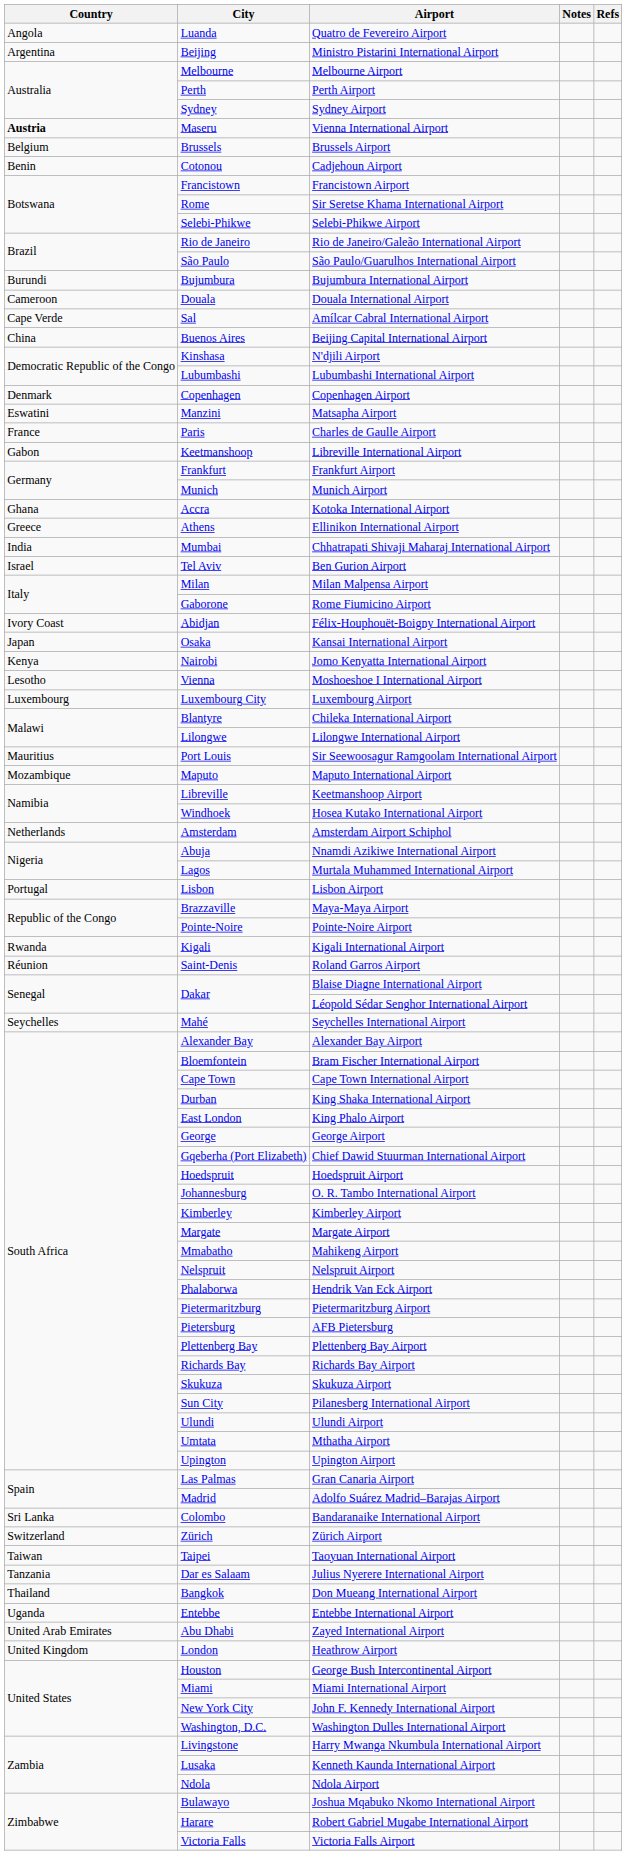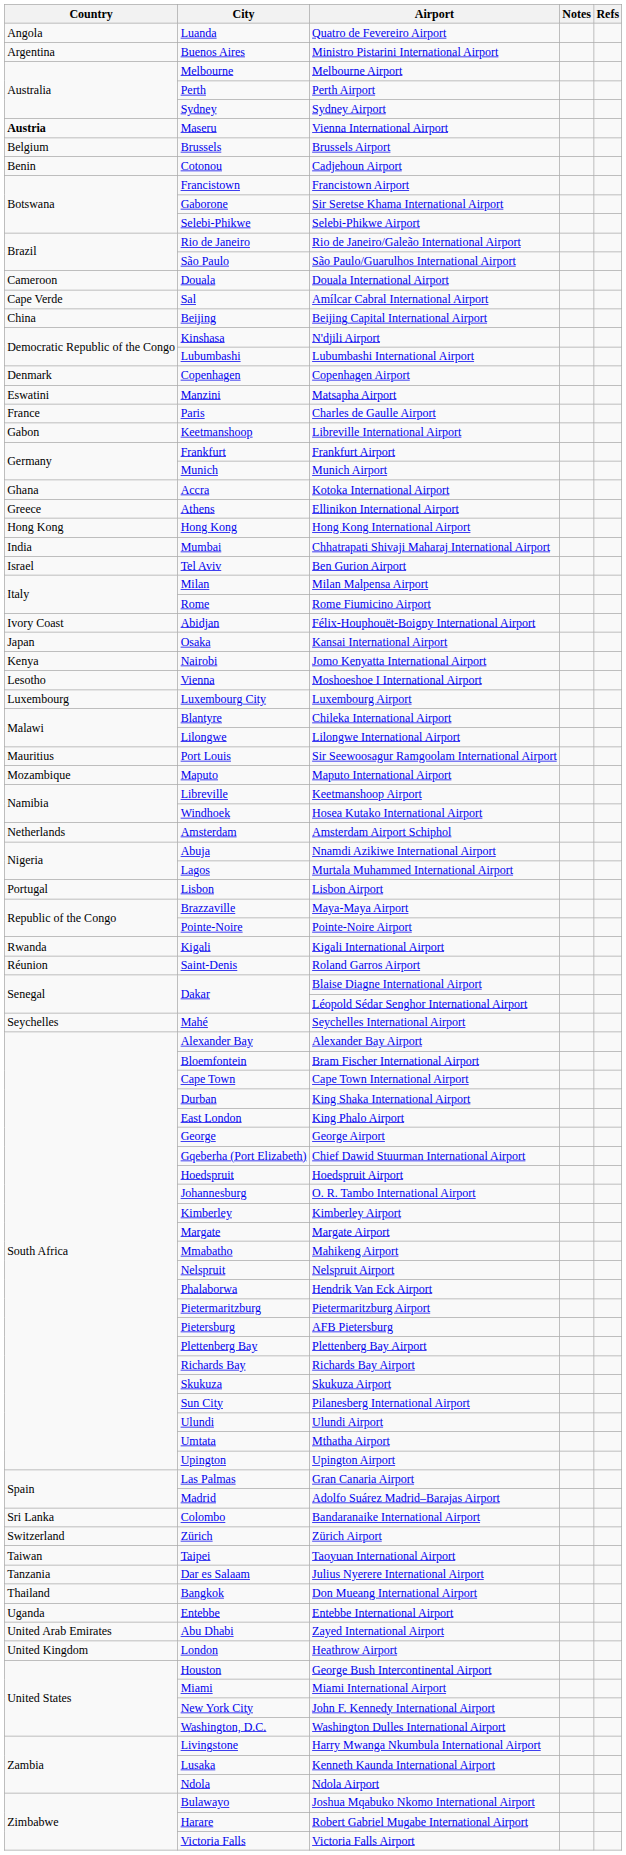 <table class="sortable wikitable">
 <tr>
 <th>Country</th>
 <th>City</th>
 <th>Airport</th>
 <th>Notes</th>
 <th class="unsortable">Refs</th>
 </tr>
 <tr>
 <td>Angola</td>
 <td><a href='#'>Luanda</a></td>
 <td><a href='#'>Quatro de Fevereiro Airport</a></td>
 <td></td>
 <td align=center></td>
 </tr>
 <tr>
 <td>Argentina</td>
-<td><a href='#'>Beijing</a></td>
+<td><a href='#'>Buenos Aires</a></td>
 <td><a href='#'>Ministro Pistarini International Airport</a></td>
 <td></td>
 <td align=center></td>
 </tr>
 <tr>
 <td rowspan="3">Australia</td>
 <td><a href='#'>Melbourne</a></td>
 <td><a href='#'>Melbourne Airport</a></td>
 <td></td>
 <td align=center></td>
 </tr>
 <tr>
 <td><a href='#'>Perth</a></td>
 <td><a href='#'>Perth Airport</a></td>
 <td></td>
 <td align=center></td>
 </tr>
 <tr>
 <td><a href='#'>Sydney</a></td>
 <td><a href='#'>Sydney Airport</a></td>
 <td></td>
 <td align=center></td>
 </tr>
 <tr>
 <td><strong>Austria</strong></td>
 <td><a href='#'>Maseru</a></td>
 <td><a href='#'>Vienna International Airport</a></td>
 <td></td>
 <td align=center></td>
 </tr>
 <tr>
 <td>Belgium</td>
 <td><a href='#'>Brussels</a></td>
 <td><a href='#'>Brussels Airport</a></td>
 <td></td>
 <td align=center></td>
 </tr>
 <tr>
 <td>Benin</td>
 <td><a href='#'>Cotonou</a></td>
 <td><a href='#'>Cadjehoun Airport</a></td>
 <td></td>
 <td align=center></td>
 </tr>
 <tr>
 <td rowspan="3">Botswana</td>
 <td><a href='#'>Francistown</a></td>
 <td><a href='#'>Francistown Airport</a></td>
 <td></td>
 <td align=center></td>
 </tr>
 <tr>
-<td><a href='#'>Rome</a></td>
+<td><a href='#'>Gaborone</a></td>
 <td><a href='#'>Sir Seretse Khama International Airport</a></td>
 <td></td>
 <td align=center></td>
 </tr>
 <tr>
 <td><a href='#'>Selebi-Phikwe</a></td>
 <td><a href='#'>Selebi-Phikwe Airport</a></td>
 <td></td>
 <td align=center></td>
 </tr>
 <tr>
 <td rowspan="2">Brazil</td>
 <td><a href='#'>Rio de Janeiro</a></td>
 <td><a href='#'>Rio de Janeiro/Galeão International Airport</a></td>
 <td></td>
 <td align=center></td>
 </tr>
 <tr>
 <td><a href='#'>São Paulo</a></td>
 <td><a href='#'>São Paulo/Guarulhos International Airport</a></td>
 <td align=center></td>
 <td align=center></td>
 </tr>
 <tr>
-<td>Burundi</td>
-<td><a href='#'>Bujumbura</a></td>
-<td><a href='#'>Bujumbura International Airport</a></td>
-<td></td>
-<td align=center></td>
-</tr>
-<tr>
 <td>Cameroon</td>
 <td><a href='#'>Douala</a></td>
 <td><a href='#'>Douala International Airport</a></td>
 <td></td>
 <td align=center></td>
 </tr>
 <tr>
 <td>Cape Verde</td>
 <td><a href='#'>Sal</a></td>
 <td><a href='#'>Amílcar Cabral International Airport</a></td>
 <td></td>
 <td align=center></td>
 </tr>
 <tr>
 <td>China</td>
-<td><a href='#'>Buenos Aires</a></td>
+<td><a href='#'>Beijing</a></td>
 <td><a href='#'>Beijing Capital International Airport</a></td>
 <td></td>
 <td align=center></td>
 </tr>
 <tr>
 <td rowspan="2">Democratic Republic of the Congo</td>
 <td><a href='#'>Kinshasa</a></td>
 <td><a href='#'>N'djili Airport</a></td>
 <td></td>
 <td align=center></td>
 </tr>
 <tr>
 <td><a href='#'>Lubumbashi</a></td>
 <td><a href='#'>Lubumbashi International Airport</a></td>
 <td align=center></td>
 <td align=center></td>
 </tr>
 <tr>
 <td>Denmark</td>
 <td><a href='#'>Copenhagen</a></td>
 <td><a href='#'>Copenhagen Airport</a></td>
 <td></td>
 <td align=center></td>
 </tr>
 <tr>
 <td>Eswatini</td>
 <td><a href='#'>Manzini</a></td>
 <td><a href='#'>Matsapha Airport</a></td>
 <td></td>
 <td align=center></td>
 </tr>
 <tr>
 <td>France</td>
 <td><a href='#'>Paris</a></td>
 <td><a href='#'>Charles de Gaulle Airport</a></td>
 <td></td>
 <td align=center></td>
 </tr>
 <tr>
 <td>Gabon</td>
 <td><a href='#'>Keetmanshoop</a></td>
 <td><a href='#'>Libreville International Airport</a></td>
 <td></td>
 <td align=center></td>
 </tr>
 <tr>
 <td rowspan="2">Germany</td>
 <td><a href='#'>Frankfurt</a></td>
 <td><a href='#'>Frankfurt Airport</a></td>
 <td></td>
 <td align=center></td>
 </tr>
 <tr>
 <td><a href='#'>Munich</a></td>
 <td><a href='#'>Munich Airport</a></td>
 <td></td>
 <td align=center></td>
 </tr>
 <tr>
 <td>Ghana</td>
 <td><a href='#'>Accra</a></td>
 <td><a href='#'>Kotoka International Airport</a></td>
 <td></td>
 <td align=center></td>
 </tr>
 <tr>
 <td>Greece</td>
 <td><a href='#'>Athens</a></td>
 <td><a href='#'>Ellinikon International Airport</a></td>
 <td></td>
 <td align=center></td>
 </tr>
 <tr>
+<td>Hong Kong</td>
+<td><a href='#'>Hong Kong</a></td>
+<td><a href='#'>Hong Kong International Airport</a></td>
+<td></td>
+<td align=center></td>
+</tr>
+<tr>
 <td>India</td>
 <td><a href='#'>Mumbai</a></td>
 <td><a href='#'>Chhatrapati Shivaji Maharaj International Airport</a></td>
 <td></td>
 <td align=center></td>
 </tr>
 <tr>
 <td>Israel</td>
 <td><a href='#'>Tel Aviv</a></td>
 <td><a href='#'>Ben Gurion Airport</a></td>
 <td></td>
 <td align=center></td>
 </tr>
 <tr>
 <td rowspan="2">Italy</td>
 <td><a href='#'>Milan</a></td>
 <td><a href='#'>Milan Malpensa Airport</a></td>
 <td></td>
 <td align=center></td>
 </tr>
 <tr>
-<td><a href='#'>Gaborone</a></td>
+<td><a href='#'>Rome</a></td>
 <td><a href='#'>Rome Fiumicino Airport</a></td>
 <td></td>
 <td align=center></td>
 </tr>
 <tr>
 <td>Ivory Coast</td>
 <td><a href='#'>Abidjan</a></td>
 <td><a href='#'>Félix-Houphouët-Boigny International Airport</a></td>
 <td></td>
 <td align=center></td>
 </tr>
 <tr>
 <td>Japan</td>
 <td><a href='#'>Osaka</a></td>
 <td><a href='#'>Kansai International Airport</a></td>
 <td></td>
 <td align=center></td>
 </tr>
 <tr>
 <td>Kenya</td>
 <td><a href='#'>Nairobi</a></td>
 <td><a href='#'>Jomo Kenyatta International Airport</a></td>
 <td></td>
 <td align=center></td>
 </tr>
 <tr>
 <td>Lesotho</td>
 <td><a href='#'>Vienna</a></td>
 <td><a href='#'>Moshoeshoe I International Airport</a></td>
 <td></td>
 <td align=center></td>
 </tr>
 <tr>
 <td>Luxembourg</td>
 <td><a href='#'>Luxembourg City</a></td>
 <td><a href='#'>Luxembourg Airport</a></td>
 <td></td>
 <td align=center></td>
 </tr>
 <tr>
 <td rowspan="2">Malawi</td>
 <td><a href='#'>Blantyre</a></td>
 <td><a href='#'>Chileka International Airport</a></td>
 <td></td>
 <td align=center></td>
 </tr>
 <tr>
 <td><a href='#'>Lilongwe</a></td>
 <td><a href='#'>Lilongwe International Airport</a></td>
 <td></td>
 <td align=center></td>
 </tr>
 <tr>
 <td>Mauritius</td>
 <td><a href='#'>Port Louis</a></td>
 <td><a href='#'>Sir Seewoosagur Ramgoolam International Airport</a></td>
 <td></td>
 <td align=center></td>
 </tr>
 <tr>
 <td>Mozambique</td>
 <td><a href='#'>Maputo</a></td>
 <td><a href='#'>Maputo International Airport</a></td>
 <td></td>
 <td align=center></td>
 </tr>
 <tr>
 <td rowspan="2">Namibia</td>
 <td><a href='#'>Libreville</a></td>
 <td><a href='#'>Keetmanshoop Airport</a></td>
 <td></td>
 <td align=center></td>
 </tr>
 <tr>
 <td><a href='#'>Windhoek</a></td>
 <td><a href='#'>Hosea Kutako International Airport</a></td>
 <td></td>
 <td align=center></td>
 </tr>
 <tr>
 <td>Netherlands</td>
 <td><a href='#'>Amsterdam</a></td>
 <td><a href='#'>Amsterdam Airport Schiphol</a></td>
 <td></td>
 <td align=center></td>
 </tr>
 <tr>
 <td rowspan="2">Nigeria</td>
 <td><a href='#'>Abuja</a></td>
 <td><a href='#'>Nnamdi Azikiwe International Airport</a></td>
 <td></td>
 <td align=center></td>
 </tr>
 <tr>
 <td><a href='#'>Lagos</a></td>
 <td><a href='#'>Murtala Muhammed International Airport</a></td>
 <td></td>
 <td align=center></td>
 </tr>
 <tr>
 <td>Portugal</td>
 <td><a href='#'>Lisbon</a></td>
 <td><a href='#'>Lisbon Airport</a></td>
 <td></td>
 <td align=center></td>
 </tr>
 <tr>
 <td rowspan="2">Republic of the Congo</td>
 <td><a href='#'>Brazzaville</a></td>
 <td><a href='#'>Maya-Maya Airport</a></td>
 <td></td>
 <td align=center></td>
 </tr>
 <tr>
 <td><a href='#'>Pointe-Noire</a></td>
 <td><a href='#'>Pointe-Noire Airport</a></td>
 <td></td>
 <td align=center></td>
 </tr>
 <tr>
 <td>Rwanda</td>
 <td><a href='#'>Kigali</a></td>
 <td><a href='#'>Kigali International Airport</a></td>
 <td></td>
 <td align=center></td>
 </tr>
 <tr>
 <td>Réunion</td>
 <td><a href='#'>Saint-Denis</a></td>
 <td><a href='#'>Roland Garros Airport</a></td>
 <td></td>
 <td align=center></td>
 </tr>
 <tr>
 <td rowspan="2">Senegal</td>
 <td rowspan="2"><a href='#'>Dakar</a></td>
 <td><a href='#'>Blaise Diagne International Airport</a></td>
 <td></td>
 <td align=center></td>
 </tr>
 <tr>
 <td><a href='#'>Léopold Sédar Senghor International Airport</a></td>
 <td></td>
 <td align=center></td>
 </tr>
 <tr>
 <td>Seychelles</td>
 <td><a href='#'>Mahé</a></td>
 <td><a href='#'>Seychelles International Airport</a></td>
 <td></td>
 <td align=center></td>
 </tr>
 <tr>
 <td rowspan="23">South Africa</td>
 <td><a href='#'>Alexander Bay</a></td>
 <td><a href='#'>Alexander Bay Airport</a></td>
 <td></td>
 <td align=center></td>
 </tr>
 <tr>
 <td><a href='#'>Bloemfontein</a></td>
 <td><a href='#'>Bram Fischer International Airport</a></td>
 <td></td>
 <td align=center></td>
 </tr>
 <tr>
 <td><a href='#'>Cape Town</a></td>
 <td><a href='#'>Cape Town International Airport</a></td>
 <td></td>
 <td align=center></td>
 </tr>
 <tr>
 <td><a href='#'>Durban</a></td>
 <td><a href='#'>King Shaka International Airport</a></td>
 <td></td>
 <td align=center></td>
 </tr>
 <tr>
 <td><a href='#'>East London</a></td>
 <td><a href='#'>King Phalo Airport</a></td>
 <td></td>
 <td align=center></td>
 </tr>
 <tr>
 <td><a href='#'>George</a></td>
 <td><a href='#'>George Airport</a></td>
 <td></td>
 <td align=center></td>
 </tr>
 <tr>
 <td><a href='#'>Gqeberha (Port Elizabeth)</a></td>
 <td><a href='#'>Chief Dawid Stuurman International Airport</a></td>
 <td></td>
 <td align=center></td>
 </tr>
 <tr>
 <td><a href='#'>Hoedspruit</a></td>
 <td><a href='#'>Hoedspruit Airport</a></td>
 <td></td>
 <td align=center></td>
 </tr>
 <tr>
 <td><a href='#'>Johannesburg</a></td>
 <td><a href='#'>O. R. Tambo International Airport</a></td>
 <td></td>
 <td align=center></td>
 </tr>
 <tr>
 <td><a href='#'>Kimberley</a></td>
 <td><a href='#'>Kimberley Airport</a></td>
 <td></td>
 <td align=center></td>
 </tr>
 <tr>
 <td><a href='#'>Margate</a></td>
 <td><a href='#'>Margate Airport</a></td>
 <td></td>
 <td align=center></td>
 </tr>
 <tr>
 <td><a href='#'>Mmabatho</a></td>
 <td><a href='#'>Mahikeng Airport</a></td>
 <td></td>
 <td align=center></td>
 </tr>
 <tr>
 <td><a href='#'>Nelspruit</a></td>
 <td><a href='#'>Nelspruit Airport</a></td>
 <td></td>
 <td align=center></td>
 </tr>
 <tr>
 <td><a href='#'>Phalaborwa</a></td>
 <td><a href='#'>Hendrik Van Eck Airport</a></td>
 <td></td>
 <td align=center></td>
 </tr>
 <tr>
 <td><a href='#'>Pietermaritzburg</a></td>
 <td><a href='#'>Pietermaritzburg Airport</a></td>
 <td></td>
 <td align=center></td>
 </tr>
 <tr>
 <td><a href='#'>Pietersburg</a></td>
 <td><a href='#'>AFB Pietersburg</a></td>
 <td></td>
 <td align=center></td>
 </tr>
 <tr>
 <td><a href='#'>Plettenberg Bay</a></td>
 <td><a href='#'>Plettenberg Bay Airport</a></td>
 <td></td>
 <td align=center></td>
 </tr>
 <tr>
 <td><a href='#'>Richards Bay</a></td>
 <td><a href='#'>Richards Bay Airport</a></td>
 <td></td>
 <td align=center></td>
 </tr>
 <tr>
 <td><a href='#'>Skukuza</a></td>
 <td><a href='#'>Skukuza Airport</a></td>
 <td></td>
 <td align=center></td>
 </tr>
 <tr>
 <td><a href='#'>Sun City</a></td>
 <td><a href='#'>Pilanesberg International Airport</a></td>
 <td></td>
 <td align=center></td>
 </tr>
 <tr>
 <td><a href='#'>Ulundi</a></td>
 <td><a href='#'>Ulundi Airport</a></td>
 <td></td>
 <td align=center></td>
 </tr>
 <tr>
 <td><a href='#'>Umtata</a></td>
 <td><a href='#'>Mthatha Airport</a></td>
 <td></td>
 <td align=center></td>
 </tr>
 <tr>
 <td><a href='#'>Upington</a></td>
 <td><a href='#'>Upington Airport</a></td>
 <td></td>
 <td align=center></td>
 </tr>
 <tr>
 <td rowspan="2">Spain</td>
 <td><a href='#'>Las Palmas</a></td>
 <td><a href='#'>Gran Canaria Airport</a></td>
 <td></td>
 <td align=center></td>
 </tr>
 <tr>
 <td><a href='#'>Madrid</a></td>
 <td><a href='#'>Adolfo Suárez Madrid–Barajas Airport</a></td>
 <td></td>
 <td align=center></td>
 </tr>
 <tr>
 <td>Sri Lanka</td>
 <td><a href='#'>Colombo</a></td>
 <td><a href='#'>Bandaranaike International Airport</a></td>
 <td></td>
 <td align=center></td>
 </tr>
 <tr>
 <td>Switzerland</td>
 <td><a href='#'>Zürich</a></td>
 <td><a href='#'>Zürich Airport</a></td>
 <td></td>
 <td align=center></td>
 </tr>
 <tr>
 <td>Taiwan</td>
 <td><a href='#'>Taipei</a></td>
 <td><a href='#'>Taoyuan International Airport</a></td>
 <td></td>
 <td align=center></td>
 </tr>
 <tr>
 <td>Tanzania</td>
 <td><a href='#'>Dar es Salaam</a></td>
 <td><a href='#'>Julius Nyerere International Airport</a></td>
 <td></td>
 <td align=center></td>
 </tr>
 <tr>
 <td>Thailand</td>
 <td><a href='#'>Bangkok</a></td>
 <td><a href='#'>Don Mueang International Airport</a></td>
 <td></td>
 <td align=center></td>
 </tr>
 <tr>
 <td>Uganda</td>
 <td><a href='#'>Entebbe</a></td>
 <td><a href='#'>Entebbe International Airport</a></td>
 <td></td>
 <td align=center></td>
 </tr>
 <tr>
 <td>United Arab Emirates</td>
 <td><a href='#'>Abu Dhabi</a></td>
 <td><a href='#'>Zayed International Airport</a></td>
 <td></td>
 <td align=center></td>
 </tr>
 <tr>
 <td>United Kingdom</td>
 <td><a href='#'>London</a></td>
 <td><a href='#'>Heathrow Airport</a></td>
 <td></td>
 <td align=center></td>
 </tr>
 <tr>
 <td rowspan="4">United States</td>
 <td><a href='#'>Houston</a></td>
 <td><a href='#'>George Bush Intercontinental Airport</a></td>
 <td></td>
 <td align=center></td>
 </tr>
 <tr>
 <td><a href='#'>Miami</a></td>
 <td><a href='#'>Miami International Airport</a></td>
 <td></td>
 <td align=center></td>
 </tr>
 <tr>
 <td><a href='#'>New York City</a></td>
 <td><a href='#'>John F. Kennedy International Airport</a></td>
 <td></td>
 <td align=center></td>
 </tr>
 <tr>
 <td><a href='#'>Washington, D.C.</a></td>
 <td><a href='#'>Washington Dulles International Airport</a></td>
 <td></td>
 <td align=center></td>
 </tr>
 <tr>
 <td rowspan="3">Zambia</td>
 <td><a href='#'>Livingstone</a></td>
 <td><a href='#'>Harry Mwanga Nkumbula International Airport</a></td>
 <td></td>
 <td align=center></td>
 </tr>
 <tr>
 <td><a href='#'>Lusaka</a></td>
 <td><a href='#'>Kenneth Kaunda International Airport</a></td>
 <td></td>
 <td align=center></td>
 </tr>
 <tr>
 <td><a href='#'>Ndola</a></td>
 <td><a href='#'>Ndola Airport</a></td>
 <td></td>
 <td align=center></td>
 </tr>
 <tr>
 <td rowspan="3">Zimbabwe</td>
 <td><a href='#'>Bulawayo</a></td>
 <td><a href='#'>Joshua Mqabuko Nkomo International Airport</a></td>
 <td></td>
 <td align=center></td>
 </tr>
 <tr>
 <td><a href='#'>Harare</a></td>
 <td><a href='#'>Robert Gabriel Mugabe International Airport</a></td>
 <td></td>
 <td align=center></td>
 </tr>
 <tr>
 <td><a href='#'>Victoria Falls</a></td>
 <td><a href='#'>Victoria Falls Airport</a></td>
 <td></td>
 <td align=center></td>
 </tr>
 </table>
